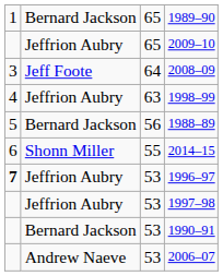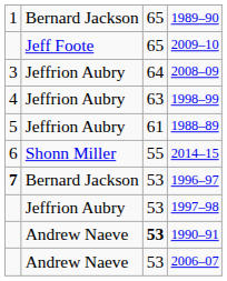 <table class="wikitable">
 <tr>
 </tr>
 <tr>
 <td>1</td>
 <td>Bernard Jackson</td>
 <td>65</td>
 <td style="font-size:80%;"><a href='#'>1989–90</a></td>
 </tr>
 <tr>
 <td></td>
-<td>Jeffrion Aubry</td>
+<td><a href='#'>Jeff Foote</a></td>
 <td>65</td>
 <td style="font-size:80%;"><a href='#'>2009–10</a></td>
 </tr>
 <tr>
 <td>3</td>
-<td><a href='#'>Jeff Foote</a></td>
+<td>Jeffrion Aubry</td>
 <td>64</td>
 <td style="font-size:80%;"><a href='#'>2008–09</a></td>
 </tr>
 <tr>
 <td>4</td>
 <td>Jeffrion Aubry</td>
 <td>63</td>
 <td style="font-size:80%;"><a href='#'>1998–99</a></td>
 </tr>
 <tr>
 <td>5</td>
-<td>Bernard Jackson</td>
-<td>56</td>
+<td>Jeffrion Aubry</td>
+<td>61</td>
 <td style="font-size:80%;"><a href='#'>1988–89</a></td>
 </tr>
 <tr>
 <td>6</td>
 <td><a href='#'>Shonn Miller</a></td>
 <td>55</td>
 <td style="font-size:80%;"><a href='#'>2014–15</a></td>
 </tr>
 <tr>
 <td><strong>7</strong></td>
-<td>Jeffrion Aubry</td>
+<td>Bernard Jackson</td>
 <td>53</td>
 <td style="font-size:80%;"><a href='#'>1996–97</a></td>
 </tr>
 <tr>
 <td></td>
 <td>Jeffrion Aubry</td>
 <td>53</td>
 <td style="font-size:80%;"><a href='#'>1997–98</a></td>
 </tr>
 <tr>
 <td></td>
-<td>Bernard Jackson</td>
-<td>53</td>
+<td>Andrew Naeve</td>
+<td><strong>53</strong></td>
 <td style="font-size:80%;"><a href='#'>1990–91</a></td>
 </tr>
 <tr>
 <td></td>
 <td>Andrew Naeve</td>
 <td>53</td>
 <td style="font-size:80%;"><a href='#'>2006–07</a></td>
 </tr>
 </table>
